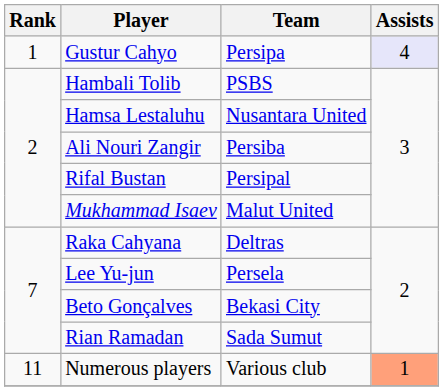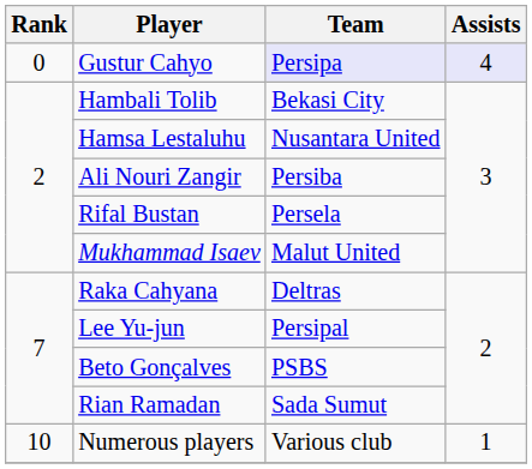 <table class="wikitable" style="text-align:center">
 <tr>
 <th>Rank</th>
 <th>Player</th>
 <th>Team</th>
 <th>Assists</th>
 </tr>
 <tr>
-<td>1</td>
+<td>0</td>
 <td align="left"> <a href='#'>Gustur Cahyo</a></td>
-<td align="left"><a href='#'>Persipa</a></td>
+<td align="left" style="background: lavender;"><a href='#'>Persipa</a></td>
 <td style="background: lavender;">4</td>
 </tr>
 <tr>
 <td rowspan="5">2</td>
 <td align="left"> <a href='#'>Hambali Tolib</a></td>
-<td align="left"><a href='#'>PSBS</a></td>
+<td align="left"><a href='#'>Bekasi City</a></td>
 <td rowspan="5">3</td>
 </tr>
 <tr>
 <td align="left"> <a href='#'>Hamsa Lestaluhu</a></td>
 <td align="left"><a href='#'>Nusantara United</a></td>
 </tr>
 <tr>
 <td align="left"> <a href='#'>Ali Nouri Zangir</a></td>
 <td align="left"><a href='#'>Persiba</a></td>
 </tr>
 <tr>
 <td align="left"> <a href='#'>Rifal Bustan</a></td>
-<td align="left"><a href='#'>Persipal</a></td>
+<td align="left"><a href='#'>Persela</a></td>
 </tr>
 <tr>
 <td align="left"> <em><a href='#'>Mukhammad Isaev</a></em></td>
 <td align="left"><a href='#'>Malut United</a></td>
 </tr>
 <tr>
 <td rowspan="4">7</td>
 <td align="left"> <a href='#'>Raka Cahyana</a></td>
 <td align="left"><a href='#'>Deltras</a></td>
 <td rowspan="4">2</td>
 </tr>
 <tr>
 <td align="left"> <a href='#'>Lee Yu-jun</a></td>
-<td align="left"><a href='#'>Persela</a></td>
+<td align="left"><a href='#'>Persipal</a></td>
 </tr>
 <tr>
 <td align="left"> <a href='#'>Beto Gonçalves</a></td>
-<td align="left"><a href='#'>Bekasi City</a></td>
+<td align="left"><a href='#'>PSBS</a></td>
 </tr>
 <tr>
 <td align="left"> <a href='#'>Rian Ramadan</a></td>
 <td align="left"><a href='#'>Sada Sumut</a></td>
 </tr>
 <tr>
-<td>11</td>
+<td>10</td>
 <td align="left">Numerous players</td>
 <td align="left">Various club</td>
-<td style="background: lightsalmon;">1</td>
+<td>1</td>
 </tr>
 <tr>
 </tr>
 </table>
